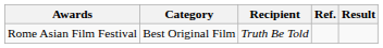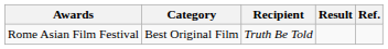 <table class="wikitable sortable">
 <tr>
 <th>Awards</th>
 <th>Category</th>
 <th>Recipient</th>
+<th>Result</th>
 <th class="unsortable">Ref.</th>
-<th>Result</th>
 </tr>
 <tr>
 <td>Rome Asian Film Festival</td>
 <td>Best Original Film</td>
 <td><em>Truth Be Told</em></td>
 <td></td>
 <td></td>
 </tr>
 </table>
